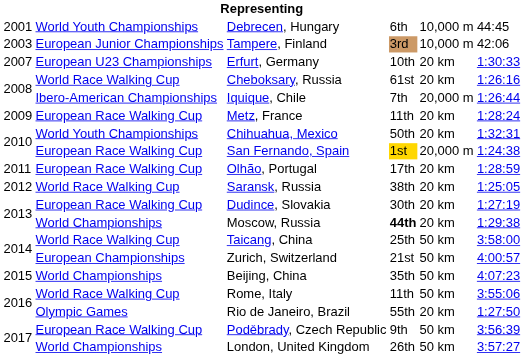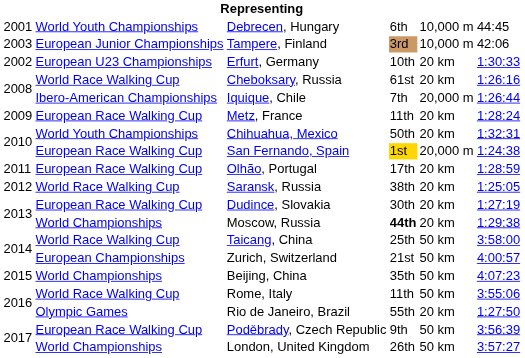 <table>
 <tr>
 <th colspan="6">Representing </th>
 </tr>
 <tr>
 <td>2001</td>
 <td><a href='#'>World Youth Championships</a></td>
 <td><a href='#'>Debrecen</a>, Hungary</td>
 <td>6th</td>
 <td>10,000 m</td>
 <td>44:45</td>
 </tr>
 <tr>
 <td>2003</td>
 <td><a href='#'>European Junior Championships</a></td>
 <td><a href='#'>Tampere</a>, Finland</td>
 <td bgcolor=cc9966>3rd</td>
 <td>10,000 m</td>
 <td>42:06</td>
 </tr>
 <tr>
-<td>2007</td>
+<td>2002</td>
 <td><a href='#'>European U23 Championships</a></td>
 <td><a href='#'>Erfurt</a>, Germany</td>
 <td>10th</td>
 <td>20 km</td>
 <td><a href='#'>1:30:33</a></td>
 </tr>
 <tr>
 <td rowspan=2>2008</td>
 <td><a href='#'>World Race Walking Cup</a></td>
 <td><a href='#'>Cheboksary</a>, Russia</td>
 <td>61st</td>
 <td>20 km</td>
 <td><a href='#'>1:26:16</a></td>
 </tr>
 <tr>
 <td><a href='#'>Ibero-American Championships</a></td>
 <td><a href='#'>Iquique</a>, Chile</td>
 <td>7th</td>
 <td>20,000 m</td>
 <td><a href='#'>1:26:44</a></td>
 </tr>
 <tr>
 <td>2009</td>
 <td><a href='#'>European Race Walking Cup</a></td>
 <td><a href='#'>Metz</a>, France</td>
 <td>11th</td>
 <td>20 km</td>
 <td><a href='#'>1:28:24</a></td>
 </tr>
 <tr>
 <td rowspan=2>2010</td>
 <td><a href='#'>World Youth Championships</a></td>
 <td><a href='#'>Chihuahua, Mexico</a></td>
 <td>50th</td>
 <td>20 km</td>
 <td><a href='#'>1:32:31</a></td>
 </tr>
 <tr>
 <td><a href='#'>European Race Walking Cup</a></td>
 <td><a href='#'>San Fernando, Spain</a></td>
 <td bgcolor=gold>1st</td>
 <td>20,000 m</td>
 <td><a href='#'>1:24:38</a></td>
 </tr>
 <tr>
 <td>2011</td>
 <td><a href='#'>European Race Walking Cup</a></td>
 <td><a href='#'>Olhão</a>, Portugal</td>
 <td>17th</td>
 <td>20 km</td>
 <td><a href='#'>1:28:59</a></td>
 </tr>
 <tr>
 <td>2012</td>
 <td><a href='#'>World Race Walking Cup</a></td>
 <td><a href='#'>Saransk</a>, Russia</td>
 <td>38th</td>
 <td>20 km</td>
 <td><a href='#'>1:25:05</a></td>
 </tr>
 <tr>
 <td rowspan=2>2013</td>
 <td><a href='#'>European Race Walking Cup</a></td>
 <td><a href='#'>Dudince</a>, Slovakia</td>
 <td>30th</td>
 <td>20 km</td>
 <td><a href='#'>1:27:19</a></td>
 </tr>
 <tr>
 <td><a href='#'>World Championships</a></td>
 <td>Moscow, Russia</td>
 <td><strong>44th</strong></td>
 <td>20 km</td>
 <td><a href='#'>1:29:38</a></td>
 </tr>
 <tr>
 <td rowspan=2>2014</td>
 <td><a href='#'>World Race Walking Cup</a></td>
 <td><a href='#'>Taicang</a>, China</td>
 <td>25th</td>
 <td>50 km</td>
 <td><a href='#'>3:58:00</a></td>
 </tr>
 <tr>
 <td><a href='#'>European Championships</a></td>
 <td>Zurich, Switzerland</td>
 <td>21st</td>
 <td>50 km</td>
 <td><a href='#'>4:00:57</a></td>
 </tr>
 <tr>
 <td>2015</td>
 <td><a href='#'>World Championships</a></td>
 <td>Beijing, China</td>
 <td>35th</td>
 <td>50 km</td>
 <td><a href='#'>4:07:23</a></td>
 </tr>
 <tr>
 <td rowspan=2>2016</td>
 <td><a href='#'>World Race Walking Cup</a></td>
 <td>Rome, Italy</td>
 <td>11th</td>
 <td>50 km</td>
 <td><a href='#'>3:55:06</a></td>
 </tr>
 <tr>
 <td><a href='#'>Olympic Games</a></td>
 <td>Rio de Janeiro, Brazil</td>
 <td>55th</td>
 <td>20 km</td>
 <td><a href='#'>1:27:50</a></td>
 </tr>
 <tr>
 <td rowspan=2>2017</td>
 <td><a href='#'>European Race Walking Cup</a></td>
 <td><a href='#'>Poděbrady</a>, Czech Republic</td>
 <td>9th</td>
 <td>50 km</td>
 <td><a href='#'>3:56:39</a></td>
 </tr>
 <tr>
 <td><a href='#'>World Championships</a></td>
 <td>London, United Kingdom</td>
 <td>26th</td>
 <td>50 km</td>
 <td><a href='#'>3:57:27</a></td>
 </tr>
 </table>
